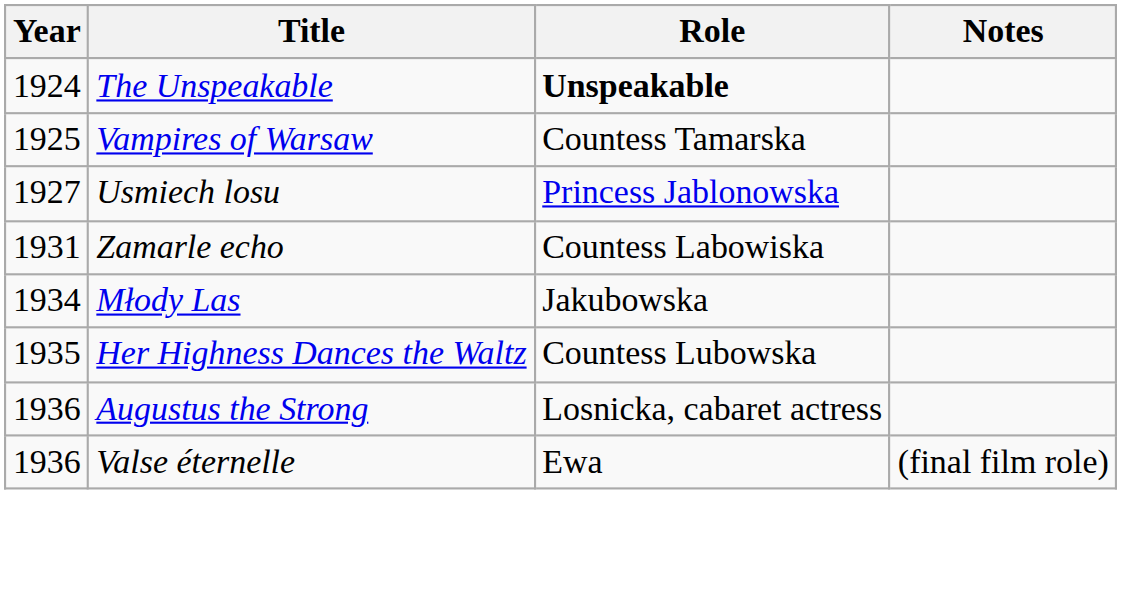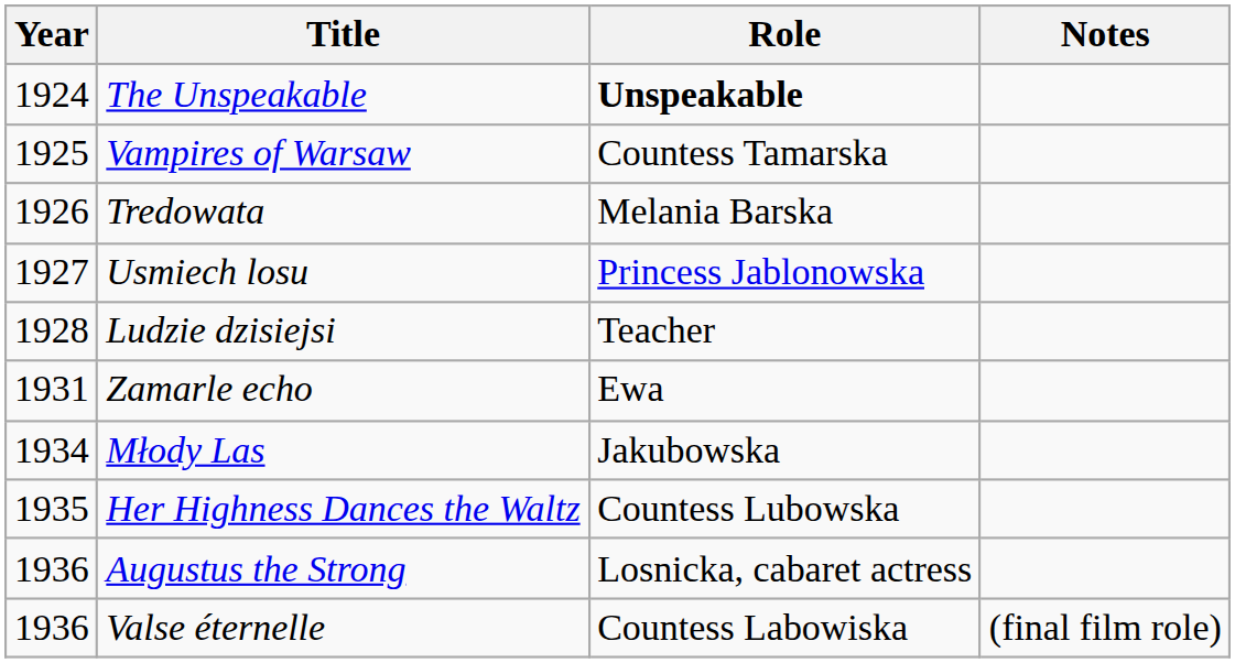 <table class="wikitable">
 <tr>
 <th>Year</th>
 <th>Title</th>
 <th>Role</th>
 <th>Notes</th>
 </tr>
 <tr>
 <td>1924</td>
 <td><em><a href='#'>The Unspeakable</a></em></td>
 <td><strong>Unspeakable</strong></td>
 <td></td>
 </tr>
 <tr>
 <td>1925</td>
 <td><em><a href='#'>Vampires of Warsaw</a></em></td>
 <td>Countess Tamarska</td>
 <td></td>
 </tr>
 <tr>
+<td>1926</td>
+<td><em>Tredowata</em></td>
+<td>Melania Barska</td>
+<td></td>
+</tr>
+<tr>
 <td>1927</td>
 <td><em>Usmiech losu</em></td>
 <td><a href='#'>Princess Jablonowska</a></td>
 <td></td>
 </tr>
 <tr>
+<td>1928</td>
+<td><em>Ludzie dzisiejsi</em></td>
+<td>Teacher</td>
+<td></td>
+</tr>
+<tr>
 <td>1931</td>
 <td><em>Zamarle echo</em></td>
-<td>Countess Labowiska</td>
+<td>Ewa</td>
 <td></td>
 </tr>
 <tr>
 <td>1934</td>
 <td><em><a href='#'>Młody Las</a></em></td>
 <td>Jakubowska</td>
 <td></td>
 </tr>
 <tr>
 <td>1935</td>
 <td><em><a href='#'>Her Highness Dances the Waltz</a></em></td>
 <td>Countess Lubowska</td>
 <td></td>
 </tr>
 <tr>
 <td>1936</td>
 <td><em><a href='#'>Augustus the Strong</a></em></td>
 <td>Losnicka, cabaret actress</td>
 <td></td>
 </tr>
 <tr>
 <td>1936</td>
 <td><em>Valse éternelle</em></td>
-<td>Ewa</td>
+<td>Countess Labowiska</td>
 <td>(final film role)</td>
 </tr>
 </table>
